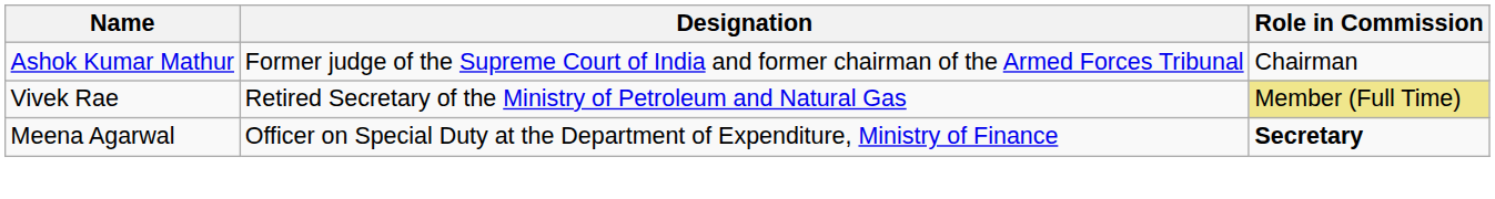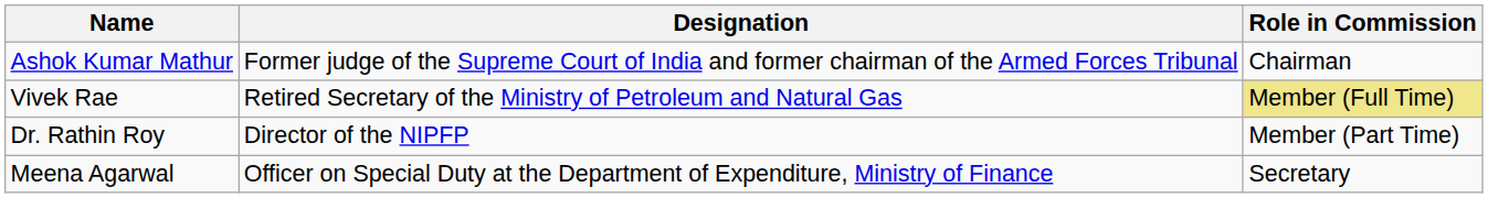 <table class="wikitable">
 <tr>
 <th>Name</th>
 <th>Designation</th>
 <th>Role in Commission</th>
 </tr>
 <tr>
 <td><a href='#'>Ashok Kumar Mathur</a></td>
 <td>Former judge of the <a href='#'>Supreme Court of India</a> and former chairman of the <a href='#'>Armed Forces Tribunal</a></td>
 <td>Chairman</td>
 </tr>
 <tr>
 <td>Vivek Rae</td>
 <td>Retired Secretary of the <a href='#'>Ministry of Petroleum and Natural Gas</a></td>
 <td style="background: khaki;">Member (Full Time)</td>
 </tr>
 <tr>
+<td>Dr. Rathin Roy</td>
+<td>Director of the <a href='#'>NIPFP</a></td>
+<td>Member (Part Time)</td>
+</tr>
+<tr>
 <td>Meena Agarwal</td>
 <td>Officer on Special Duty at the Department of Expenditure, <a href='#'>Ministry of Finance</a></td>
-<td><strong>Secretary</strong></td>
+<td>Secretary</td>
 </tr>
 </table>
